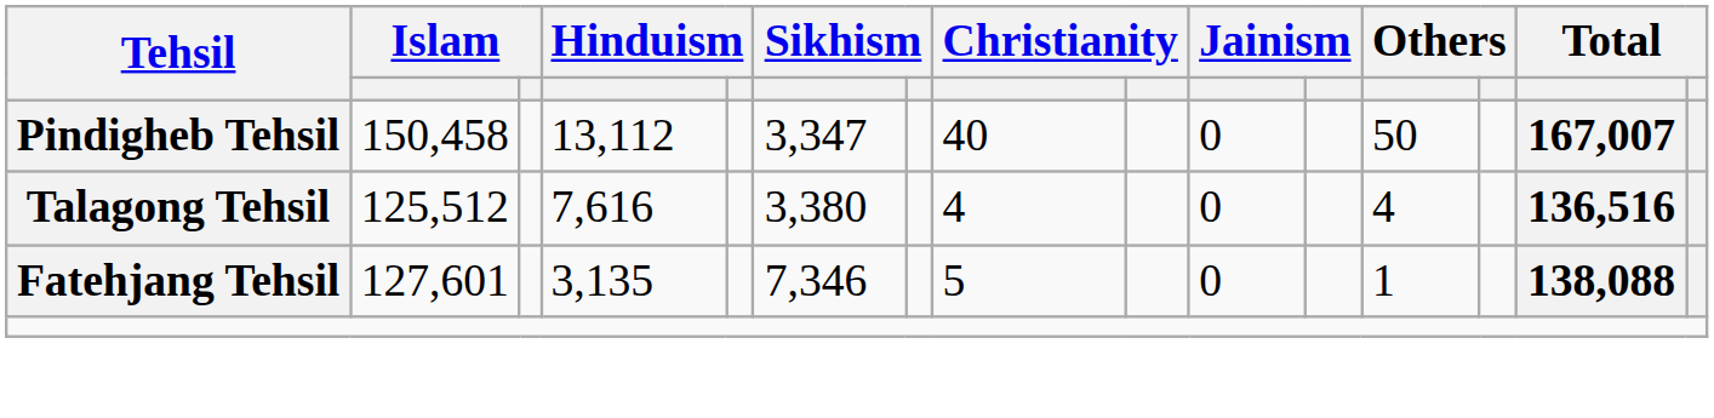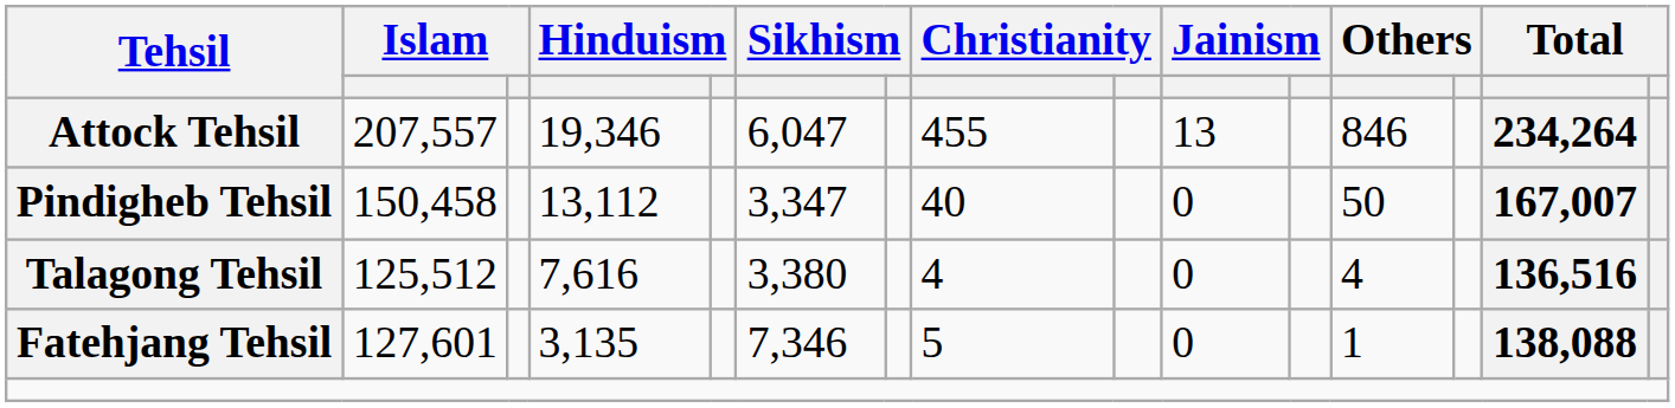 <table class="wikitable sortable">
 <tr>
 <th rowspan="2"><a href='#'>Tehsil</a></th>
 <th colspan="2"><a href='#'>Islam</a> </th>
 <th colspan="2"><a href='#'>Hinduism</a> </th>
 <th colspan="2"><a href='#'>Sikhism</a> </th>
 <th colspan="2"><a href='#'>Christianity</a> </th>
 <th colspan="2"><a href='#'>Jainism</a> </th>
 <th colspan="2">Others</th>
 <th colspan="2">Total</th>
 </tr>
 <tr>
 <th><a href='#'></a></th>
 <th></th>
 <th></th>
 <th></th>
 <th></th>
 <th></th>
 <th></th>
 <th></th>
 <th></th>
 <th></th>
 <th></th>
 <th></th>
 <th></th>
+<th></th>
+</tr>
+<tr>
+<th>Attock Tehsil</th>
+<td>207,557</td>
+<td></td>
+<td>19,346</td>
+<td></td>
+<td>6,047</td>
+<td></td>
+<td>455</td>
+<td></td>
+<td>13</td>
+<td></td>
+<td>846</td>
+<td></td>
+<th>234,264</th>
 <th></th>
 </tr>
 <tr>
 <th>Pindigheb Tehsil</th>
 <td>150,458</td>
 <td></td>
 <td>13,112</td>
 <td></td>
 <td>3,347</td>
 <td></td>
 <td>40</td>
 <td></td>
 <td>0</td>
 <td></td>
 <td>50</td>
 <td></td>
 <th>167,007</th>
 <th></th>
 </tr>
 <tr>
 <th>Talagong Tehsil</th>
 <td>125,512</td>
 <td></td>
 <td>7,616</td>
 <td></td>
 <td>3,380</td>
 <td></td>
 <td>4</td>
 <td></td>
 <td>0</td>
 <td></td>
 <td>4</td>
 <td></td>
 <th>136,516</th>
 <th></th>
 </tr>
 <tr>
 <th>Fatehjang Tehsil</th>
 <td>127,601</td>
 <td></td>
 <td>3,135</td>
 <td></td>
 <td>7,346</td>
 <td></td>
 <td>5</td>
 <td></td>
 <td>0</td>
 <td></td>
 <td>1</td>
 <td></td>
 <th>138,088</th>
 <th></th>
 </tr>
 <tr class="sortbottom">
 <td colspan="15"></td>
 </tr>
 </table>
